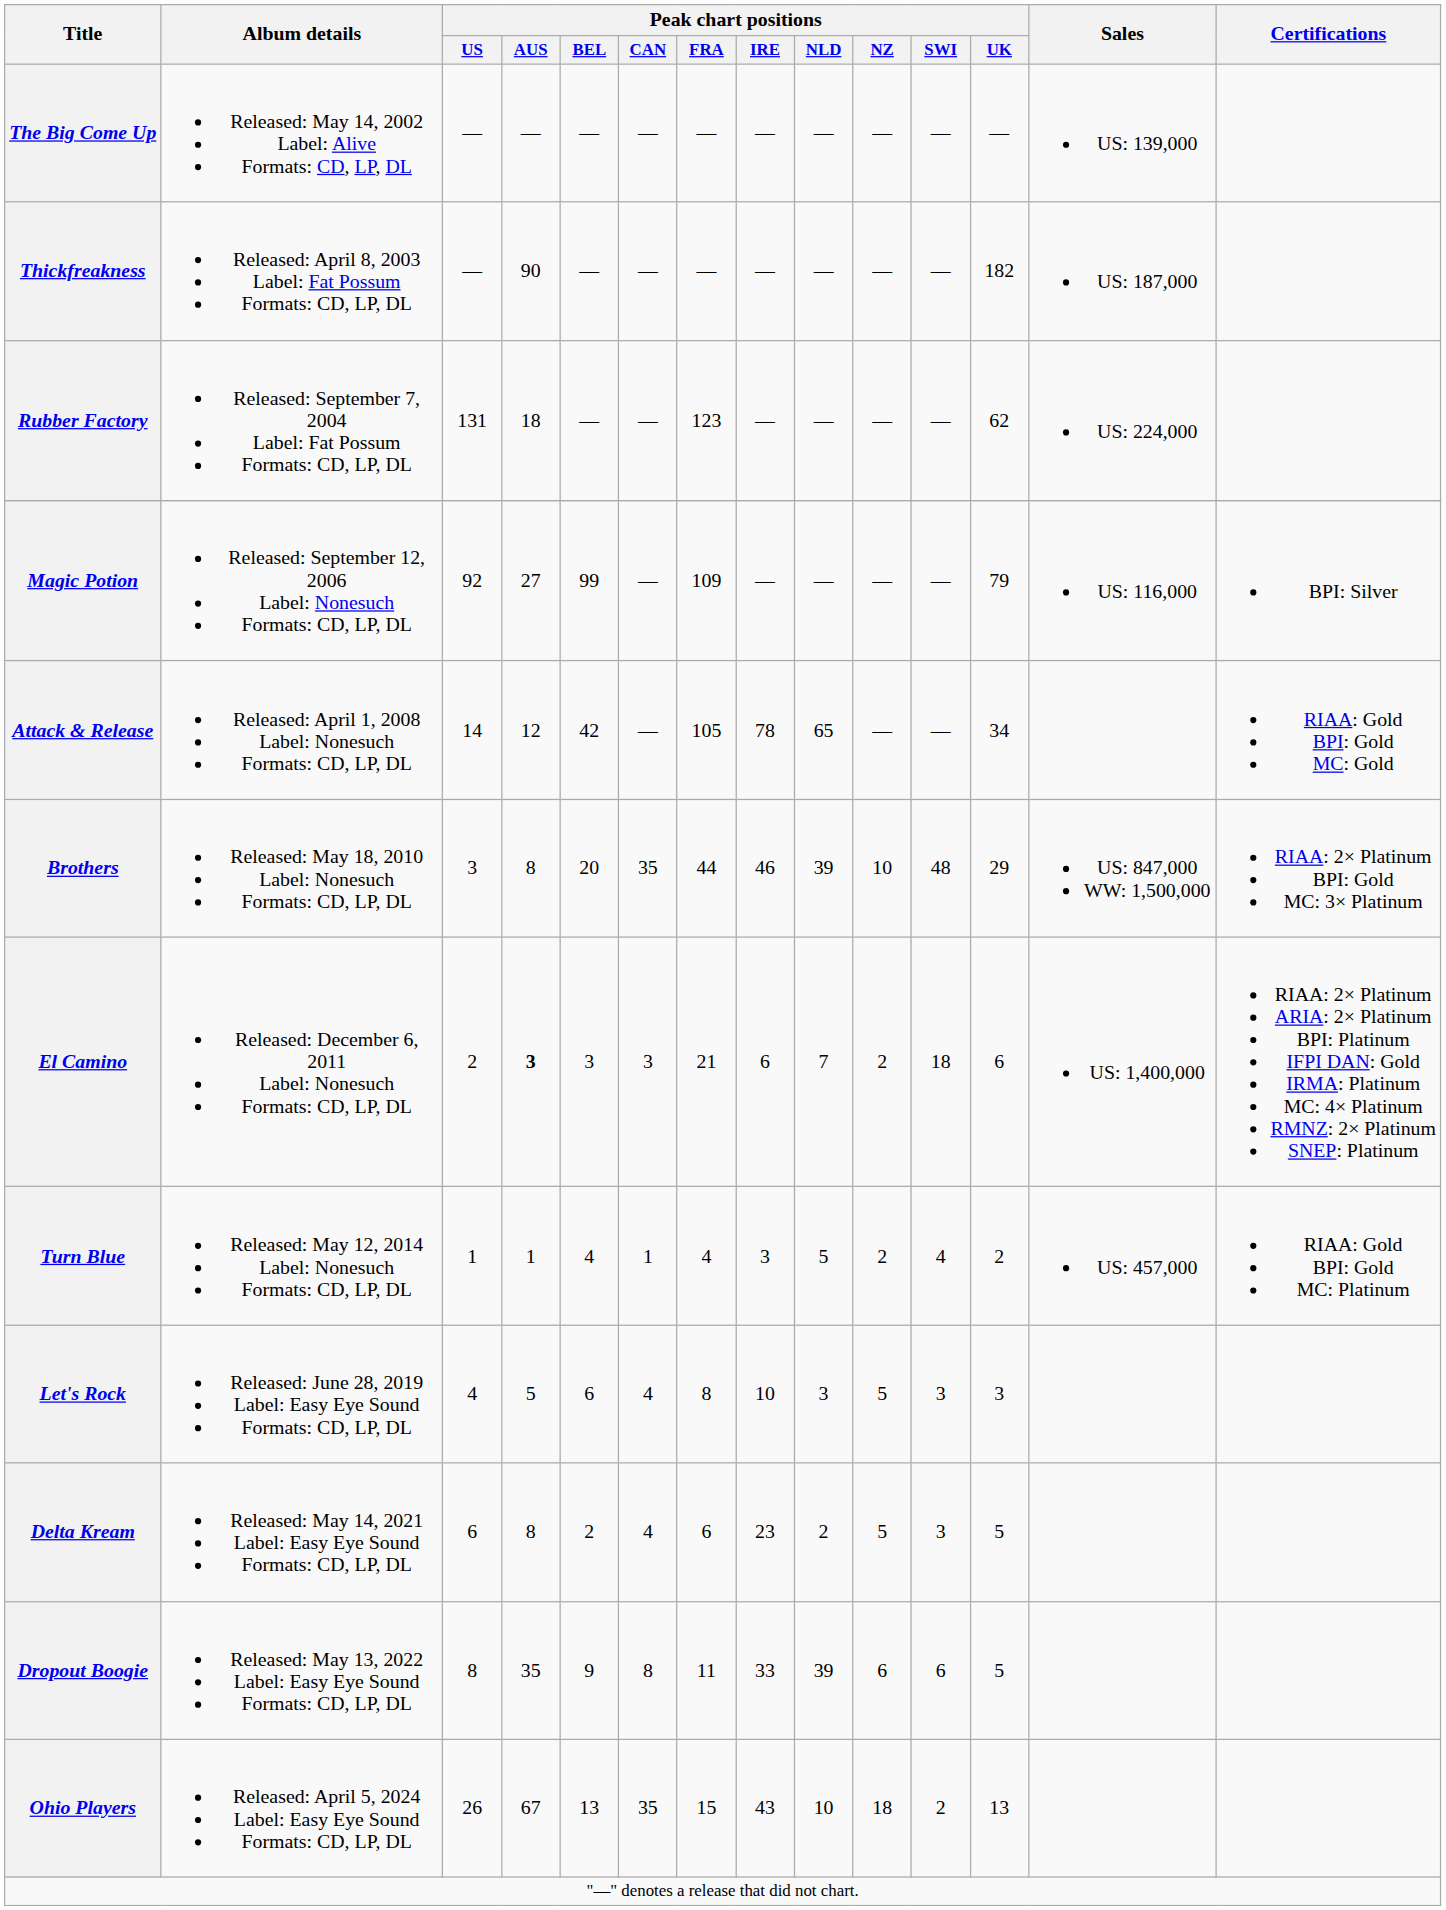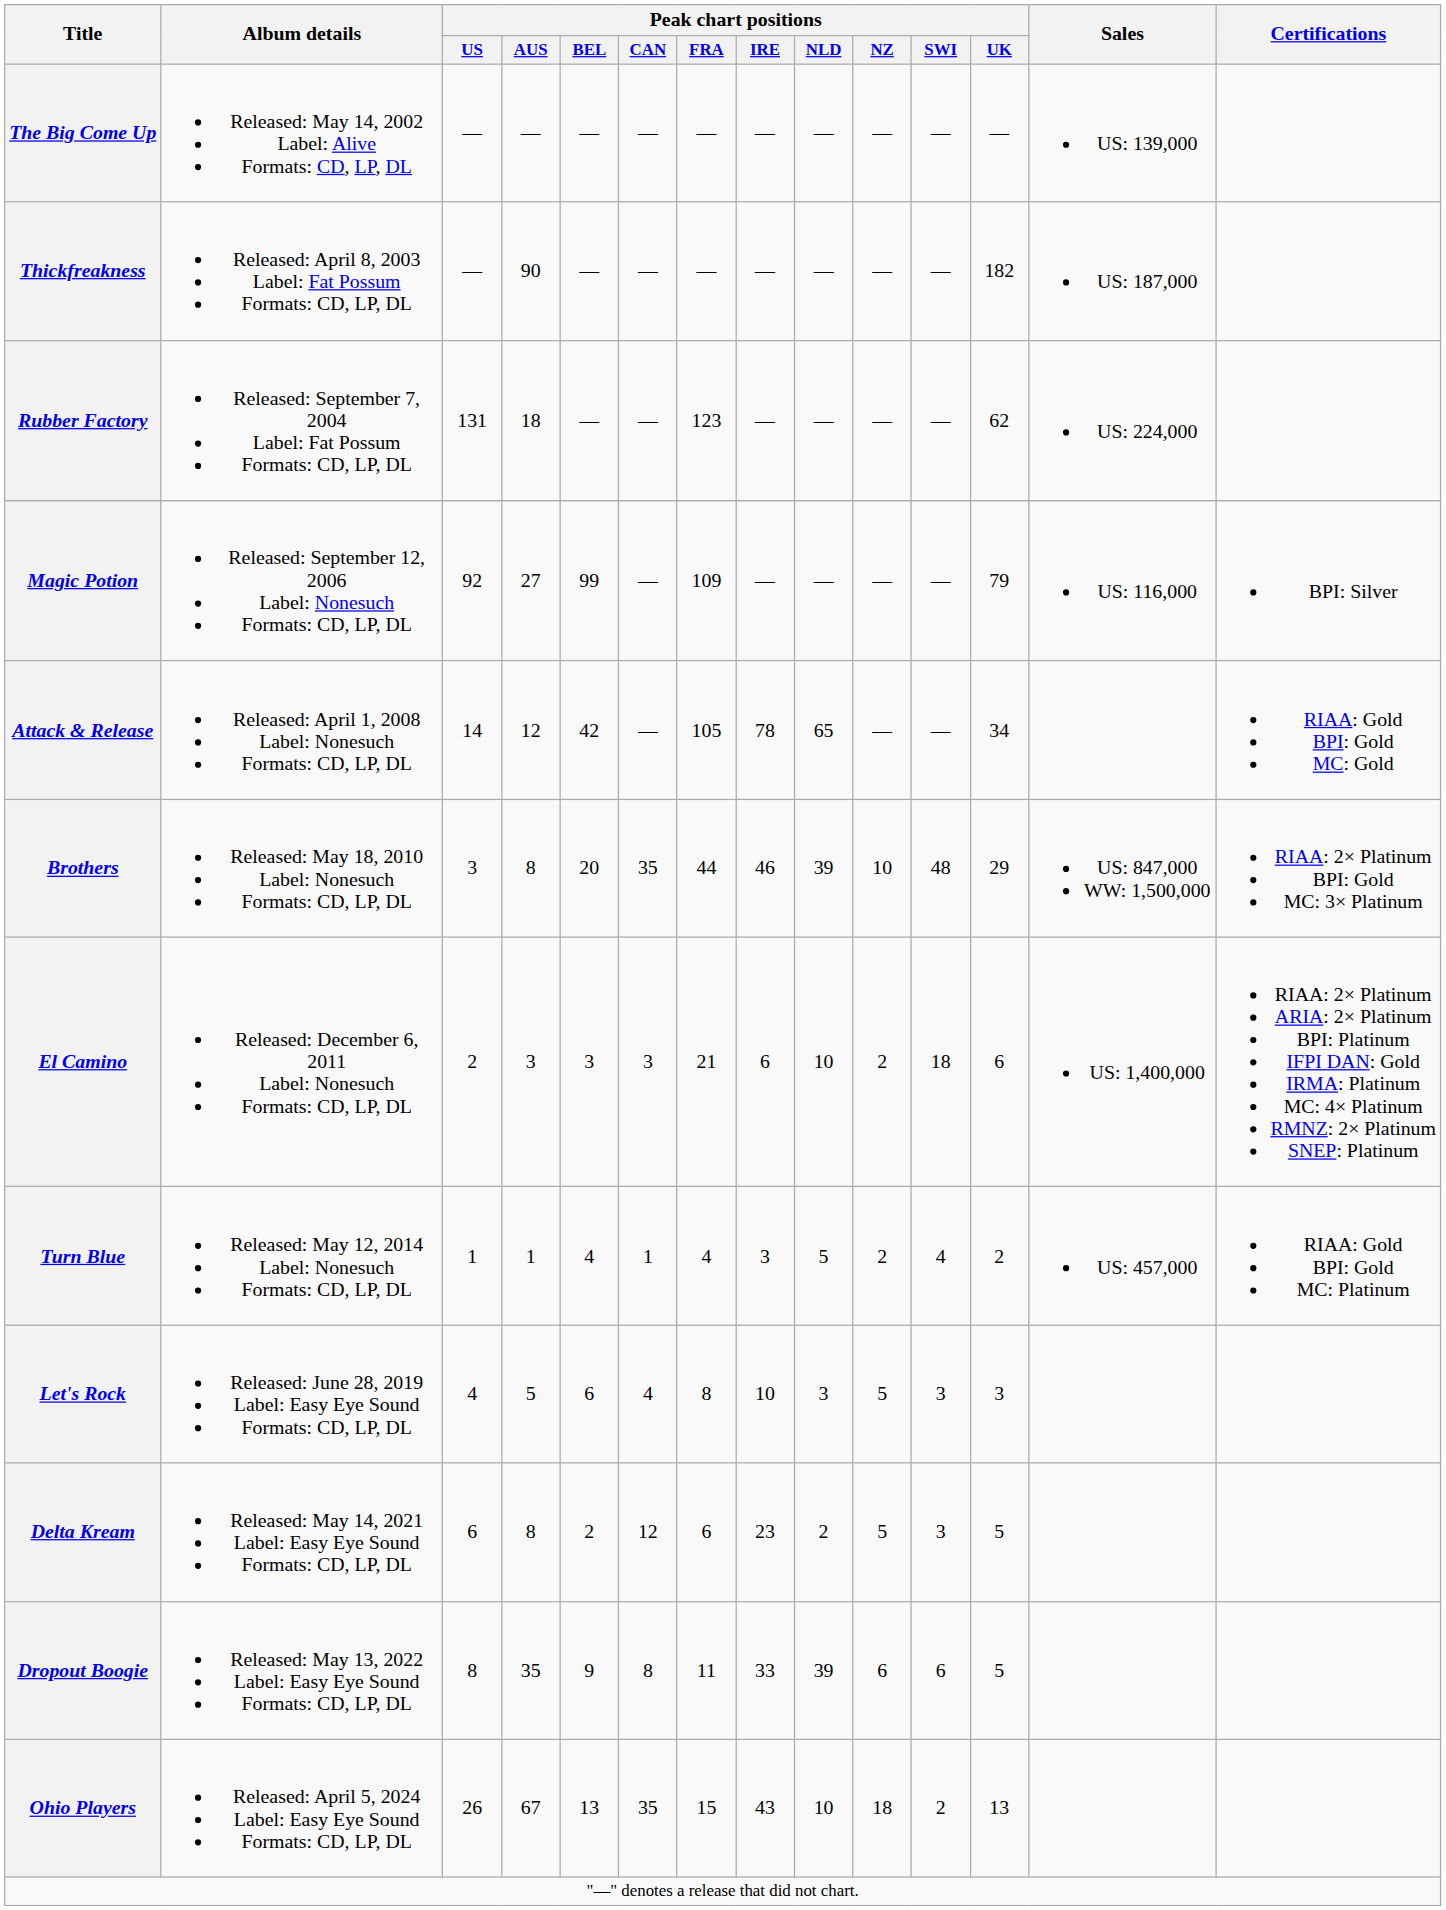 <table class="wikitable plainrowheaders" style="text-align:center;">
 <tr>
 <th rowspan="2">Title</th>
 <th rowspan="2" style="width:220px;">Album details</th>
 <th colspan="10">Peak chart positions</th>
 <th scope="col" rowspan="2" style="width:9em;">Sales</th>
 <th rowspan="2"><a href='#'>Certifications</a></th>
 </tr>
 <tr>
 <th style="width:3em;font-size:85%"><a href='#'>US</a><br></th>
 <th style="width:3em;font-size:85%"><a href='#'>AUS</a><br></th>
 <th style="width:3em;font-size:85%"><a href='#'>BEL</a><br></th>
 <th style="width:3em;font-size:85%"><a href='#'>CAN</a><br></th>
 <th style="width:3em;font-size:85%"><a href='#'>FRA</a><br></th>
 <th style="width:3em;font-size:85%"><a href='#'>IRE</a><br></th>
 <th style="width:3em;font-size:85%"><a href='#'>NLD</a><br></th>
 <th style="width:3em;font-size:85%"><a href='#'>NZ</a><br></th>
 <th style="width:3em;font-size:85%"><a href='#'>SWI</a><br></th>
 <th style="width:3em;font-size:85%"><a href='#'>UK</a><br></th>
 </tr>
 <tr>
 <th scope="row"><em><a href='#'>The Big Come Up</a></em></th>
 <td><br><ul><li>Released: May 14, 2002</li><li>Label: <a href='#'>Alive</a></li><li>Formats: <a href='#'>CD</a>, <a href='#'>LP</a>, <a href='#'>DL</a></li></ul></td>
 <td>—</td>
 <td>—</td>
 <td>—</td>
 <td>—</td>
 <td>—</td>
 <td>—</td>
 <td>—</td>
 <td>—</td>
 <td>—</td>
 <td>—</td>
 <td><br><ul><li>US: 139,000</li></ul></td>
 <td></td>
 </tr>
 <tr>
 <th scope="row"><em><a href='#'>Thickfreakness</a></em></th>
 <td><br><ul><li>Released: April 8, 2003</li><li>Label: <a href='#'>Fat Possum</a></li><li>Formats: CD, LP, DL</li></ul></td>
 <td>—</td>
 <td>90</td>
 <td>—</td>
 <td>—</td>
 <td>—</td>
 <td>—</td>
 <td>—</td>
 <td>—</td>
 <td>—</td>
 <td>182</td>
 <td><br><ul><li>US: 187,000</li></ul></td>
 <td></td>
 </tr>
 <tr>
 <th scope="row"><em><a href='#'>Rubber Factory</a></em></th>
 <td><br><ul><li>Released: September 7, 2004</li><li>Label: Fat Possum</li><li>Formats: CD, LP, DL</li></ul></td>
 <td>131</td>
 <td>18</td>
 <td>—</td>
 <td>—</td>
 <td>123</td>
 <td>—</td>
 <td>—</td>
 <td>—</td>
 <td>—</td>
 <td>62</td>
 <td><br><ul><li>US: 224,000</li></ul></td>
 <td></td>
 </tr>
 <tr>
 </tr>
 <tr>
 <th scope="row"><em><a href='#'>Magic Potion</a></em></th>
 <td><br><ul><li>Released: September 12, 2006</li><li>Label: <a href='#'>Nonesuch</a></li><li>Formats: CD, LP, DL</li></ul></td>
 <td>92</td>
 <td>27</td>
 <td>99</td>
 <td>—</td>
 <td>109</td>
 <td>—</td>
 <td>—</td>
 <td>—</td>
 <td>—</td>
 <td>79</td>
 <td><br><ul><li>US: 116,000</li></ul></td>
 <td><br><ul><li>BPI: Silver</li></ul></td>
 </tr>
 <tr>
 <th scope="row"><em><a href='#'>Attack & Release</a></em></th>
 <td><br><ul><li>Released: April 1, 2008</li><li>Label: Nonesuch</li><li>Formats: CD, LP, DL</li></ul></td>
 <td>14</td>
 <td>12</td>
 <td>42</td>
 <td>—</td>
 <td>105</td>
 <td>78</td>
 <td>65</td>
 <td>—</td>
 <td>—</td>
 <td>34</td>
 <td></td>
 <td><br><ul><li><a href='#'>RIAA</a>: Gold</li><li><a href='#'>BPI</a>: Gold</li><li><a href='#'>MC</a>: Gold</li></ul></td>
 </tr>
 <tr>
 <th scope="row"><em><a href='#'>Brothers</a></em></th>
 <td><br><ul><li>Released: May 18, 2010</li><li>Label: Nonesuch</li><li>Formats: CD, LP, DL</li></ul></td>
 <td>3</td>
 <td>8</td>
 <td>20</td>
 <td>35</td>
 <td>44</td>
 <td>46</td>
 <td>39</td>
 <td>10</td>
 <td>48</td>
 <td>29</td>
 <td><br><ul><li>US: 847,000</li><li>WW: 1,500,000</li></ul></td>
 <td><br><ul><li><a href='#'>RIAA</a>: 2× Platinum</li><li>BPI: Gold</li><li>MC: 3× Platinum</li></ul></td>
 </tr>
 <tr>
 <th scope="row"><em><a href='#'>El Camino</a></em></th>
 <td><br><ul><li>Released: December 6, 2011</li><li>Label: Nonesuch</li><li>Formats: CD, LP, DL</li></ul></td>
 <td>2</td>
-<td><strong>3</strong></td>
+<td>3</td>
 <td>3</td>
 <td>3</td>
 <td>21</td>
 <td>6</td>
-<td>7</td>
+<td>10</td>
 <td>2</td>
 <td>18</td>
 <td>6</td>
 <td><br><ul><li>US: 1,400,000</li></ul></td>
 <td><br><ul><li>RIAA: 2× Platinum</li><li><a href='#'>ARIA</a>: 2× Platinum</li><li>BPI: Platinum</li><li><a href='#'>IFPI DAN</a>: Gold</li><li><a href='#'>IRMA</a>: Platinum</li><li>MC: 4× Platinum</li><li><a href='#'>RMNZ</a>: 2× Platinum</li><li><a href='#'>SNEP</a>: Platinum</li></ul></td>
 </tr>
 <tr>
 <th scope="row"><em><a href='#'>Turn Blue</a></em></th>
 <td><br><ul><li>Released: May 12, 2014</li><li>Label: Nonesuch</li><li>Formats: CD, LP, DL</li></ul></td>
 <td>1</td>
 <td>1</td>
 <td>4</td>
 <td>1</td>
 <td>4</td>
 <td>3</td>
 <td>5</td>
 <td>2</td>
 <td>4</td>
 <td>2</td>
 <td><br><ul><li>US: 457,000</li></ul></td>
 <td><br><ul><li>RIAA: Gold</li><li>BPI: Gold</li><li>MC: Platinum</li></ul></td>
 </tr>
 <tr>
 <th scope="row"><em><a href='#'>Let's Rock</a></em></th>
 <td><br><ul><li>Released: June 28, 2019</li><li>Label: Easy Eye Sound</li><li>Formats: CD, LP, DL</li></ul></td>
 <td>4</td>
 <td>5</td>
 <td>6</td>
 <td>4</td>
 <td>8</td>
 <td>10</td>
 <td>3</td>
 <td>5</td>
 <td>3</td>
 <td>3</td>
 <td></td>
 <td></td>
 </tr>
 <tr>
 <th scope="row"><em><a href='#'>Delta Kream</a></em></th>
 <td><br><ul><li>Released: May 14, 2021</li><li>Label: Easy Eye Sound</li><li>Formats: CD, LP, DL</li></ul></td>
 <td>6</td>
 <td>8</td>
 <td>2</td>
-<td>4</td>
+<td>12</td>
 <td>6</td>
 <td>23</td>
 <td>2</td>
 <td>5</td>
 <td>3</td>
 <td>5</td>
 <td></td>
 <td></td>
 </tr>
 <tr>
 <th scope="row"><em><a href='#'>Dropout Boogie</a></em></th>
 <td><br><ul><li>Released: May 13, 2022</li><li>Label: Easy Eye Sound</li><li>Formats: CD, LP, DL</li></ul></td>
 <td>8</td>
 <td>35</td>
 <td>9</td>
 <td>8</td>
 <td>11</td>
 <td>33</td>
 <td>39</td>
 <td>6</td>
 <td>6</td>
 <td>5</td>
 <td></td>
 <td></td>
 </tr>
 <tr>
 <th scope="row"><em><a href='#'>Ohio Players</a></em></th>
 <td><br><ul><li>Released: April 5, 2024</li><li>Label: Easy Eye Sound</li><li>Formats: CD, LP, DL</li></ul></td>
 <td>26</td>
 <td>67</td>
 <td>13</td>
 <td>35</td>
 <td>15</td>
 <td>43</td>
 <td>10</td>
 <td>18</td>
 <td>2</td>
 <td>13</td>
 <td></td>
 <td></td>
 </tr>
 <tr>
 <td colspan="21" style="font-size:85%;">"—" denotes a release that did not chart.</td>
 </tr>
 </table>
